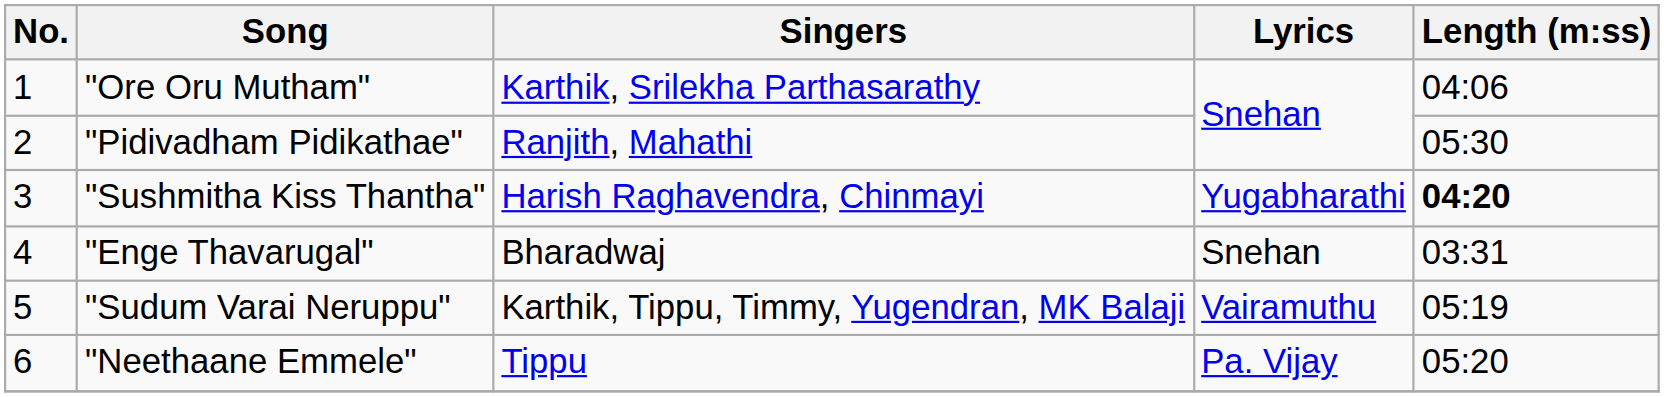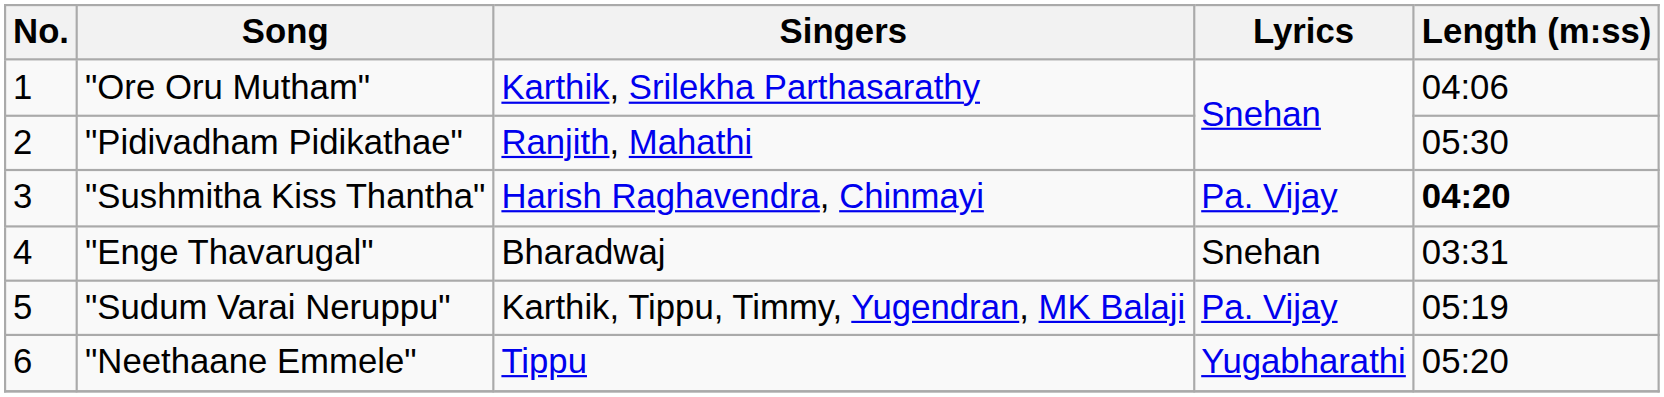 <table class="wikitable">
 <tr>
 <th>No.</th>
 <th>Song</th>
 <th>Singers</th>
 <th>Lyrics</th>
 <th>Length (m:ss)</th>
 </tr>
 <tr>
 <td>1</td>
 <td>"Ore Oru Mutham"</td>
 <td><a href='#'>Karthik</a>, <a href='#'>Srilekha Parthasarathy</a></td>
 <td rowspan=2><a href='#'>Snehan</a></td>
 <td>04:06</td>
 </tr>
 <tr>
 <td>2</td>
 <td>"Pidivadham Pidikathae"</td>
 <td><a href='#'>Ranjith</a>, <a href='#'>Mahathi</a></td>
 <td>05:30</td>
 </tr>
 <tr>
 <td>3</td>
 <td>"Sushmitha Kiss Thantha"</td>
 <td><a href='#'>Harish Raghavendra</a>, <a href='#'>Chinmayi</a></td>
-<td><a href='#'>Yugabharathi</a></td>
+<td><a href='#'>Pa. Vijay</a></td>
 <td><strong>04:20</strong></td>
 </tr>
 <tr>
 <td>4</td>
 <td>"Enge Thavarugal"</td>
 <td>Bharadwaj</td>
 <td>Snehan</td>
 <td>03:31</td>
 </tr>
 <tr>
 <td>5</td>
 <td>"Sudum Varai Neruppu"</td>
 <td>Karthik, Tippu, Timmy, <a href='#'>Yugendran</a>, <a href='#'>MK Balaji</a></td>
-<td><a href='#'>Vairamuthu</a></td>
+<td><a href='#'>Pa. Vijay</a></td>
 <td>05:19</td>
 </tr>
 <tr>
 <td>6</td>
 <td>"Neethaane Emmele"</td>
 <td><a href='#'>Tippu</a></td>
-<td><a href='#'>Pa. Vijay</a></td>
+<td><a href='#'>Yugabharathi</a></td>
 <td>05:20</td>
 </tr>
 <tr>
 </tr>
 </table>
